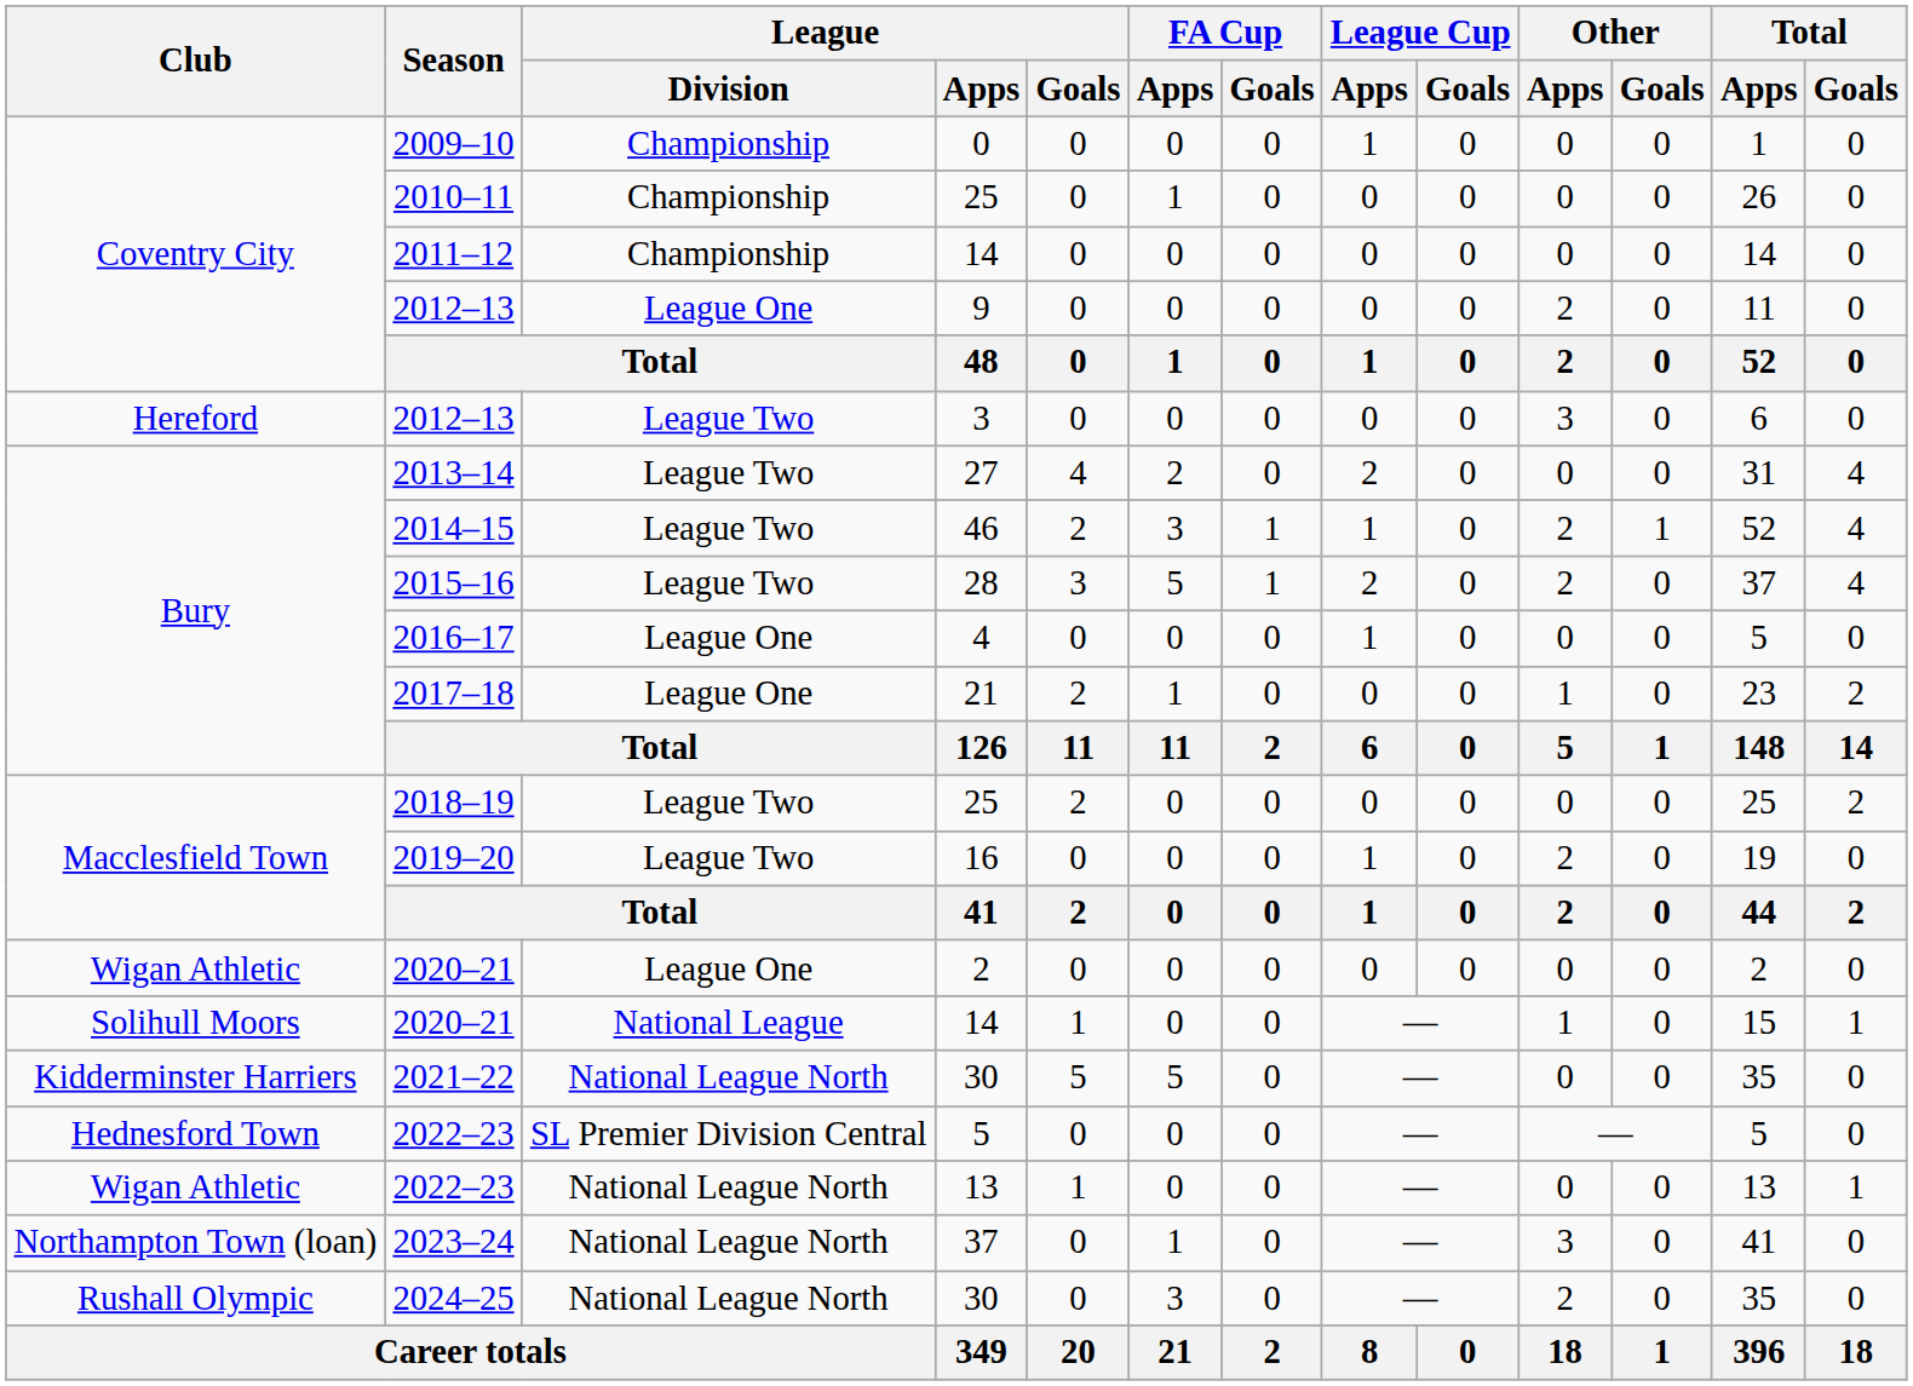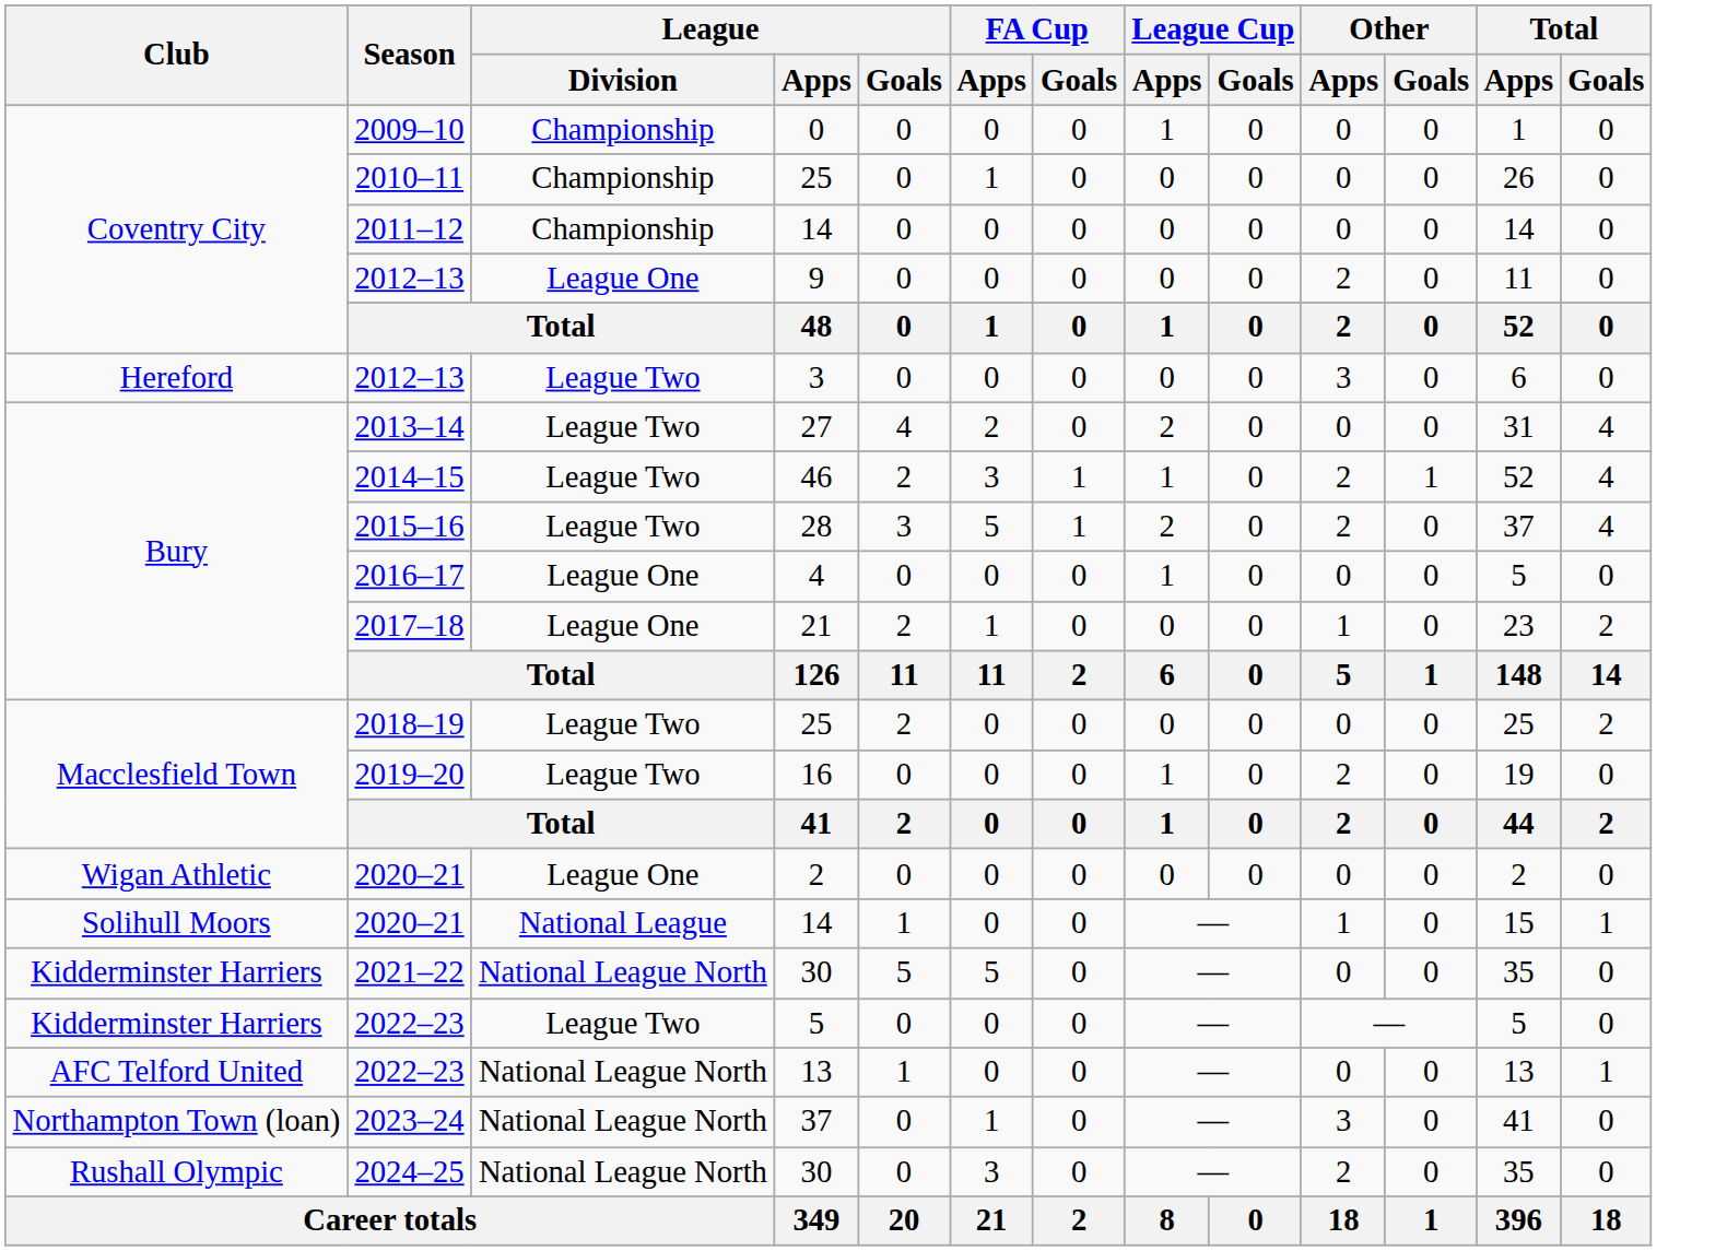 <table class="wikitable" style="text-align:center">
 <tr>
 <th rowspan="2">Club</th>
 <th rowspan="2">Season</th>
 <th colspan="3">League</th>
 <th colspan="2"><a href='#'>FA Cup</a></th>
 <th colspan="2"><a href='#'>League Cup</a></th>
 <th colspan="2">Other</th>
 <th colspan="2">Total</th>
 </tr>
 <tr>
 <th>Division</th>
 <th>Apps</th>
 <th>Goals</th>
 <th>Apps</th>
 <th>Goals</th>
 <th>Apps</th>
 <th>Goals</th>
 <th>Apps</th>
 <th>Goals</th>
 <th>Apps</th>
 <th>Goals</th>
 </tr>
 <tr>
 <td rowspan="5"><a href='#'>Coventry City</a></td>
 <td><a href='#'>2009–10</a></td>
 <td><a href='#'>Championship</a></td>
 <td>0</td>
 <td>0</td>
 <td>0</td>
 <td>0</td>
 <td>1</td>
 <td>0</td>
 <td>0</td>
 <td>0</td>
 <td>1</td>
 <td>0</td>
 </tr>
 <tr>
 <td><a href='#'>2010–11</a></td>
 <td>Championship</td>
 <td>25</td>
 <td>0</td>
 <td>1</td>
 <td>0</td>
 <td>0</td>
 <td>0</td>
 <td>0</td>
 <td>0</td>
 <td>26</td>
 <td>0</td>
 </tr>
 <tr>
 <td><a href='#'>2011–12</a></td>
 <td>Championship</td>
 <td>14</td>
 <td>0</td>
 <td>0</td>
 <td>0</td>
 <td>0</td>
 <td>0</td>
 <td>0</td>
 <td>0</td>
 <td>14</td>
 <td>0</td>
 </tr>
 <tr>
 <td><a href='#'>2012–13</a></td>
 <td><a href='#'>League One</a></td>
 <td>9</td>
 <td>0</td>
 <td>0</td>
 <td>0</td>
 <td>0</td>
 <td>0</td>
 <td>2</td>
 <td>0</td>
 <td>11</td>
 <td>0</td>
 </tr>
 <tr>
 <th colspan="2">Total</th>
 <th>48</th>
 <th>0</th>
 <th>1</th>
 <th>0</th>
 <th>1</th>
 <th>0</th>
 <th>2</th>
 <th>0</th>
 <th>52</th>
 <th>0</th>
 </tr>
 <tr>
 <td><a href='#'>Hereford</a></td>
 <td><a href='#'>2012–13</a></td>
 <td><a href='#'>League Two</a></td>
 <td>3</td>
 <td>0</td>
 <td>0</td>
 <td>0</td>
 <td>0</td>
 <td>0</td>
 <td>3</td>
 <td>0</td>
 <td>6</td>
 <td>0</td>
 </tr>
 <tr>
 <td rowspan="6"><a href='#'>Bury</a></td>
 <td><a href='#'>2013–14</a></td>
 <td>League Two</td>
 <td>27</td>
 <td>4</td>
 <td>2</td>
 <td>0</td>
 <td>2</td>
 <td>0</td>
 <td>0</td>
 <td>0</td>
 <td>31</td>
 <td>4</td>
 </tr>
 <tr>
 <td><a href='#'>2014–15</a></td>
 <td>League Two</td>
 <td>46</td>
 <td>2</td>
 <td>3</td>
 <td>1</td>
 <td>1</td>
 <td>0</td>
 <td>2</td>
 <td>1</td>
 <td>52</td>
 <td>4</td>
 </tr>
 <tr>
 <td><a href='#'>2015–16</a></td>
 <td>League Two</td>
 <td>28</td>
 <td>3</td>
 <td>5</td>
 <td>1</td>
 <td>2</td>
 <td>0</td>
 <td>2</td>
 <td>0</td>
 <td>37</td>
 <td>4</td>
 </tr>
 <tr>
 <td><a href='#'>2016–17</a></td>
 <td>League One</td>
 <td>4</td>
 <td>0</td>
 <td>0</td>
 <td>0</td>
 <td>1</td>
 <td>0</td>
 <td>0</td>
 <td>0</td>
 <td>5</td>
 <td>0</td>
 </tr>
 <tr>
 <td><a href='#'>2017–18</a></td>
 <td>League One</td>
 <td>21</td>
 <td>2</td>
 <td>1</td>
 <td>0</td>
 <td>0</td>
 <td>0</td>
 <td>1</td>
 <td>0</td>
 <td>23</td>
 <td>2</td>
 </tr>
 <tr>
 <th colspan="2">Total</th>
 <th>126</th>
 <th>11</th>
 <th>11</th>
 <th>2</th>
 <th>6</th>
 <th>0</th>
 <th>5</th>
 <th>1</th>
 <th>148</th>
 <th>14</th>
 </tr>
 <tr>
 <td rowspan="3"><a href='#'>Macclesfield Town</a></td>
 <td><a href='#'>2018–19</a></td>
 <td>League Two</td>
 <td>25</td>
 <td>2</td>
 <td>0</td>
 <td>0</td>
 <td>0</td>
 <td>0</td>
 <td>0</td>
 <td>0</td>
 <td>25</td>
 <td>2</td>
 </tr>
 <tr>
 <td><a href='#'>2019–20</a></td>
 <td>League Two</td>
 <td>16</td>
 <td>0</td>
 <td>0</td>
 <td>0</td>
 <td>1</td>
 <td>0</td>
 <td>2</td>
 <td>0</td>
 <td>19</td>
 <td>0</td>
 </tr>
 <tr>
 <th colspan="2">Total</th>
 <th>41</th>
 <th>2</th>
 <th>0</th>
 <th>0</th>
 <th>1</th>
 <th>0</th>
 <th>2</th>
 <th>0</th>
 <th>44</th>
 <th>2</th>
 </tr>
 <tr>
 <td><a href='#'>Wigan Athletic</a></td>
 <td><a href='#'>2020–21</a></td>
 <td>League One</td>
 <td>2</td>
 <td>0</td>
 <td>0</td>
 <td>0</td>
 <td>0</td>
 <td>0</td>
 <td>0</td>
 <td>0</td>
 <td>2</td>
 <td>0</td>
 </tr>
 <tr>
 <td><a href='#'>Solihull Moors</a></td>
 <td><a href='#'>2020–21</a></td>
 <td><a href='#'>National League</a></td>
 <td>14</td>
 <td>1</td>
 <td>0</td>
 <td>0</td>
 <td colspan="2">—</td>
 <td>1</td>
 <td>0</td>
 <td>15</td>
 <td>1</td>
 </tr>
 <tr>
 <td><a href='#'>Kidderminster Harriers</a></td>
 <td><a href='#'>2021–22</a></td>
 <td><a href='#'>National League North</a></td>
 <td>30</td>
 <td>5</td>
 <td>5</td>
 <td>0</td>
 <td colspan="2">—</td>
 <td>0</td>
 <td>0</td>
 <td>35</td>
 <td>0</td>
 </tr>
 <tr>
-<td><a href='#'>Hednesford Town</a></td>
+<td><a href='#'>Kidderminster Harriers</a></td>
 <td><a href='#'>2022–23</a></td>
-<td><a href='#'>SL</a> Premier Division Central</td>
+<td>League Two</td>
 <td>5</td>
 <td>0</td>
 <td>0</td>
 <td>0</td>
 <td colspan="2">—</td>
 <td colspan="2">—</td>
 <td>5</td>
 <td>0</td>
 </tr>
 <tr>
-<td><a href='#'>Wigan Athletic</a></td>
+<td><a href='#'>AFC Telford United</a></td>
 <td><a href='#'>2022–23</a></td>
 <td>National League North</td>
 <td>13</td>
 <td>1</td>
 <td>0</td>
 <td>0</td>
 <td colspan="2">—</td>
 <td>0</td>
 <td>0</td>
 <td>13</td>
 <td>1</td>
 </tr>
 <tr>
 <td><a href='#'>Northampton Town</a> (loan)</td>
 <td><a href='#'>2023–24</a></td>
 <td>National League North</td>
 <td>37</td>
 <td>0</td>
 <td>1</td>
 <td>0</td>
 <td colspan="2">—</td>
 <td>3</td>
 <td>0</td>
 <td>41</td>
 <td>0</td>
 </tr>
 <tr>
 <td><a href='#'>Rushall Olympic</a></td>
 <td><a href='#'>2024–25</a></td>
 <td>National League North</td>
 <td>30</td>
 <td>0</td>
 <td>3</td>
 <td>0</td>
 <td colspan="2">—</td>
 <td>2</td>
 <td>0</td>
 <td>35</td>
 <td>0</td>
 </tr>
 <tr>
 <th colspan="3">Career totals</th>
 <th>349</th>
 <th>20</th>
 <th>21</th>
 <th>2</th>
 <th>8</th>
 <th>0</th>
 <th>18</th>
 <th>1</th>
 <th>396</th>
 <th>18</th>
 </tr>
 </table>
